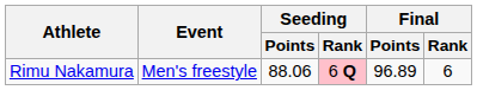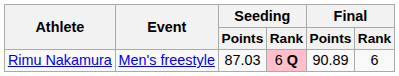 <table class=wikitable style="font-size:90%">
 <tr>
 <th rowspan="2">Athlete</th>
 <th rowspan="2">Event</th>
 <th colspan="2">Seeding</th>
 <th colspan="2">Final</th>
 </tr>
 <tr style="font-size:95%">
 <th>Points</th>
 <th>Rank</th>
 <th>Points</th>
 <th>Rank</th>
 </tr>
 <tr align=center>
 <td align=left><a href='#'>Rimu Nakamura</a></td>
 <td align=left><a href='#'>Men's freestyle</a></td>
-<td>88.06</td>
+<td>87.03</td>
 <td style="background: pink;">6 <strong>Q</strong></td>
-<td>96.89</td>
+<td>90.89</td>
 <td>6</td>
 </tr>
 </table>
